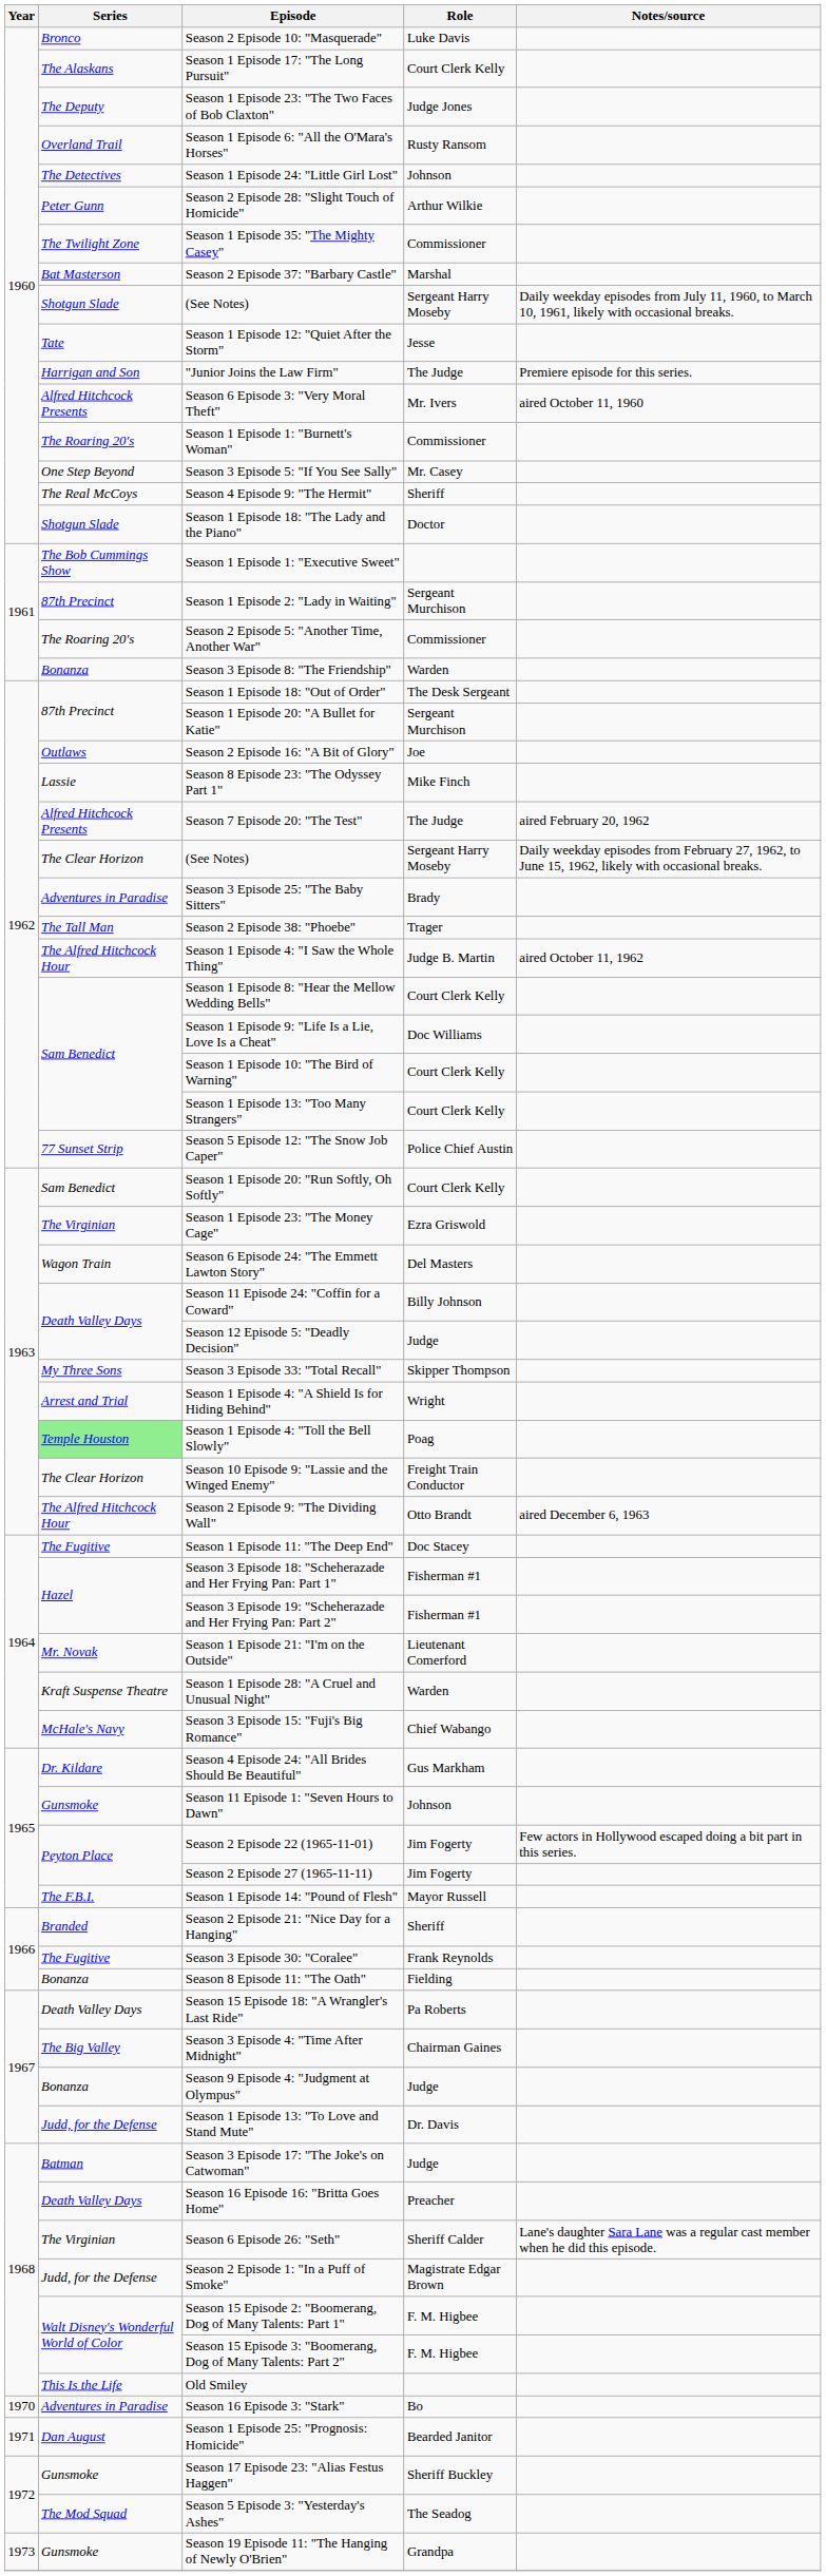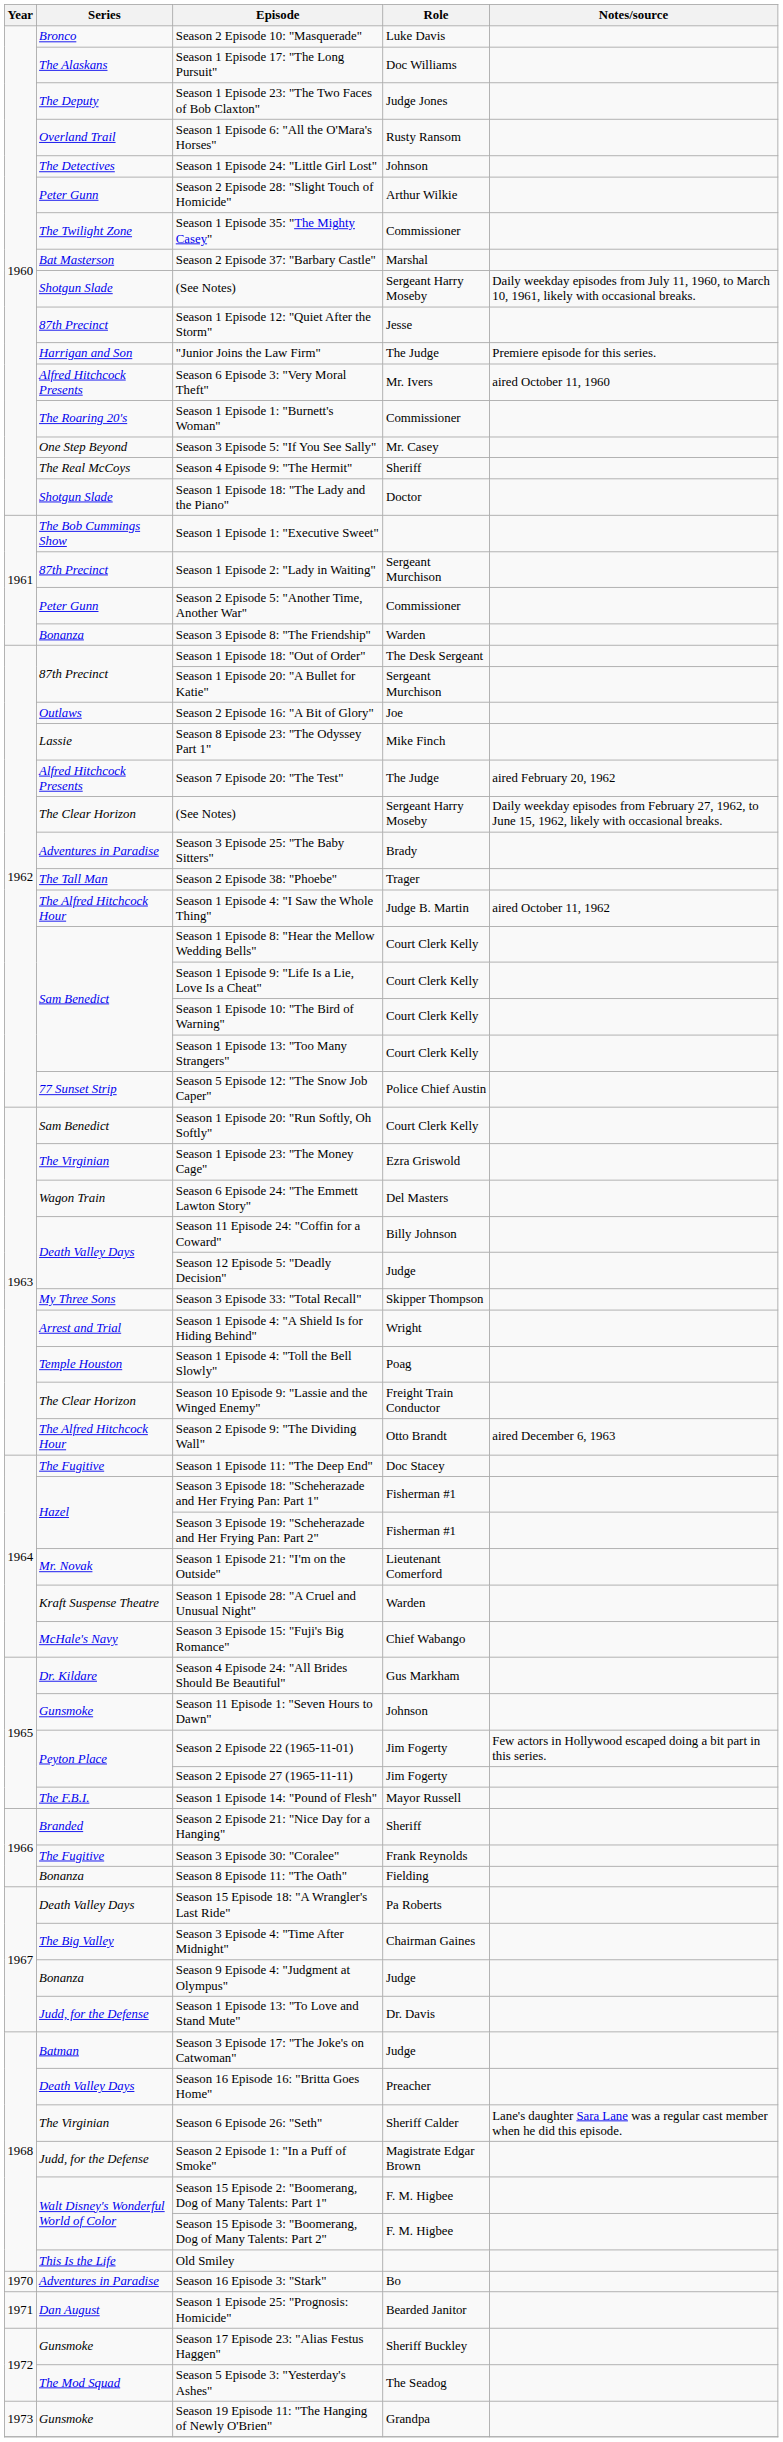 <table class="wikitable sortable plainrowheaders" style="font-size: 90%">
 <tr>
 <th scope="col">Year</th>
 <th scope="col">Series</th>
 <th scope="col">Episode</th>
 <th scope="col">Role</th>
 <th scope="col">Notes/source</th>
 </tr>
 <tr>
 <td rowspan=16>1960</td>
 <td><em><a href='#'>Bronco</a></em></td>
 <td>Season 2 Episode 10: "Masquerade"</td>
 <td>Luke Davis</td>
 <td></td>
 </tr>
 <tr>
 <td><em><a href='#'>The Alaskans</a></em></td>
 <td>Season 1 Episode 17: "The Long Pursuit"</td>
-<td>Court Clerk Kelly</td>
+<td>Doc Williams</td>
 <td></td>
 </tr>
 <tr>
 <td><em><a href='#'>The Deputy</a></em></td>
 <td>Season 1 Episode 23: "The Two Faces of Bob Claxton"</td>
 <td>Judge Jones</td>
 <td></td>
 </tr>
 <tr>
 <td><em><a href='#'>Overland Trail</a></em></td>
 <td>Season 1 Episode 6: "All the O'Mara's Horses"</td>
 <td>Rusty Ransom</td>
 <td></td>
 </tr>
 <tr>
 <td><em><a href='#'>The Detectives</a></em></td>
 <td>Season 1 Episode 24: "Little Girl Lost"</td>
 <td>Johnson</td>
 <td></td>
 </tr>
 <tr>
 <td><em><a href='#'>Peter Gunn</a></em></td>
 <td>Season 2 Episode 28: "Slight Touch of Homicide"</td>
 <td>Arthur Wilkie</td>
 <td></td>
 </tr>
 <tr>
 <td><em><a href='#'>The Twilight Zone</a></em></td>
 <td>Season 1 Episode 35: "<a href='#'>The Mighty Casey</a>"</td>
 <td>Commissioner</td>
 <td></td>
 </tr>
 <tr>
 <td><em><a href='#'>Bat Masterson</a></em></td>
 <td>Season 2 Episode 37: "Barbary Castle"</td>
 <td>Marshal</td>
 <td></td>
 </tr>
 <tr>
 <td><em><a href='#'>Shotgun Slade</a></em></td>
 <td>(See Notes)</td>
 <td>Sergeant Harry Moseby</td>
 <td>Daily weekday episodes from July 11, 1960, to March 10, 1961, likely with occasional breaks.</td>
 </tr>
 <tr>
-<td><em><a href='#'>Tate</a></em></td>
+<td><em><a href='#'>87th Precinct</a></em></td>
 <td>Season 1 Episode 12: "Quiet After the Storm"</td>
 <td>Jesse</td>
 <td></td>
 </tr>
 <tr>
 <td><em><a href='#'>Harrigan and Son</a></em></td>
 <td>"Junior Joins the Law Firm"</td>
 <td>The Judge</td>
 <td>Premiere episode for this series.</td>
 </tr>
 <tr>
 <td><em><a href='#'>Alfred Hitchcock Presents</a></em></td>
 <td>Season 6 Episode 3: "Very Moral Theft"</td>
 <td>Mr. Ivers</td>
 <td>aired October 11, 1960</td>
 </tr>
 <tr>
 <td><em><a href='#'>The Roaring 20's</a></em></td>
 <td>Season 1 Episode 1: "Burnett's Woman"</td>
 <td>Commissioner</td>
 <td></td>
 </tr>
 <tr>
 <td><em>One Step Beyond</em></td>
 <td>Season 3 Episode 5: "If You See Sally"</td>
 <td>Mr. Casey</td>
 <td></td>
 </tr>
 <tr>
 <td><em>The Real McCoys</em></td>
 <td>Season 4 Episode 9: "The Hermit"</td>
 <td>Sheriff</td>
 <td></td>
 </tr>
 <tr>
 <td><em><a href='#'>Shotgun Slade</a></em></td>
 <td>Season 1 Episode 18: "The Lady and the Piano"</td>
 <td>Doctor</td>
 <td></td>
 </tr>
 <tr>
 <td rowspan=4>1961</td>
 <td><em><a href='#'>The Bob Cummings Show</a></em></td>
 <td>Season 1 Episode 1: "Executive Sweet"</td>
 <td></td>
 <td></td>
 </tr>
 <tr>
 <td><em><a href='#'>87th Precinct</a></em></td>
 <td>Season 1 Episode 2: "Lady in Waiting"</td>
 <td>Sergeant Murchison</td>
 <td></td>
 </tr>
 <tr>
-<td><em>The Roaring 20's</em></td>
+<td><em><a href='#'>Peter Gunn</a></em></td>
 <td>Season 2 Episode 5: "Another Time, Another War"</td>
 <td>Commissioner</td>
 <td></td>
 </tr>
 <tr>
 <td><em><a href='#'>Bonanza</a></em></td>
 <td>Season 3 Episode 8: "The Friendship"</td>
 <td>Warden</td>
 <td></td>
 </tr>
 <tr>
 <td rowspan=14>1962</td>
 <td rowspan=2><em>87th Precinct</em></td>
 <td>Season 1 Episode 18: "Out of Order"</td>
 <td>The Desk Sergeant</td>
 <td></td>
 </tr>
 <tr>
 <td>Season 1 Episode 20: "A Bullet for Katie"</td>
 <td>Sergeant Murchison</td>
 <td></td>
 </tr>
 <tr>
 <td><em><a href='#'>Outlaws</a></em></td>
 <td>Season 2 Episode 16: "A Bit of Glory"</td>
 <td>Joe</td>
 <td></td>
 </tr>
 <tr>
 <td><em>Lassie</em></td>
 <td>Season 8 Episode 23: "The Odyssey Part 1"</td>
 <td>Mike Finch</td>
 <td></td>
 </tr>
 <tr>
 <td><em><a href='#'>Alfred Hitchcock Presents</a></em></td>
 <td>Season 7 Episode 20: "The Test"</td>
 <td>The Judge</td>
 <td>aired February 20, 1962</td>
 </tr>
 <tr>
 <td><em>The Clear Horizon</em></td>
 <td>(See Notes)</td>
 <td>Sergeant Harry Moseby</td>
 <td>Daily weekday episodes from February 27, 1962, to June 15, 1962, likely with occasional breaks.</td>
 </tr>
 <tr>
 <td><em><a href='#'>Adventures in Paradise</a></em></td>
 <td>Season 3 Episode 25: "The Baby Sitters"</td>
 <td>Brady</td>
 <td></td>
 </tr>
 <tr>
 <td><em><a href='#'>The Tall Man</a></em></td>
 <td>Season 2 Episode 38: "Phoebe"</td>
 <td>Trager</td>
 <td></td>
 </tr>
 <tr>
 <td><em><a href='#'>The Alfred Hitchcock Hour</a></em></td>
 <td>Season 1 Episode 4: "I Saw the Whole Thing"</td>
 <td>Judge B. Martin</td>
 <td>aired October 11, 1962</td>
 </tr>
 <tr>
 <td rowspan=4><em><a href='#'>Sam Benedict</a></em></td>
 <td>Season 1 Episode 8: "Hear the Mellow Wedding Bells"</td>
 <td>Court Clerk Kelly</td>
 <td></td>
 </tr>
 <tr>
 <td>Season 1 Episode 9: "Life Is a Lie, Love Is a Cheat"</td>
-<td>Doc Williams</td>
+<td>Court Clerk Kelly</td>
 <td></td>
 </tr>
 <tr>
 <td>Season 1 Episode 10: "The Bird of Warning"</td>
 <td>Court Clerk Kelly</td>
 <td></td>
 </tr>
 <tr>
 <td>Season 1 Episode 13: "Too Many Strangers"</td>
 <td>Court Clerk Kelly</td>
 <td></td>
 </tr>
 <tr>
 <td><em><a href='#'>77 Sunset Strip</a></em></td>
 <td>Season 5 Episode 12: "The Snow Job Caper"</td>
 <td>Police Chief Austin</td>
 <td></td>
 </tr>
 <tr>
 <td rowspan=10>1963</td>
 <td><em>Sam Benedict</em></td>
 <td>Season 1 Episode 20: "Run Softly, Oh Softly"</td>
 <td>Court Clerk Kelly</td>
 <td></td>
 </tr>
 <tr>
 <td><em><a href='#'>The Virginian</a></em></td>
 <td>Season 1 Episode 23: "The Money Cage"</td>
 <td>Ezra Griswold</td>
 <td></td>
 </tr>
 <tr>
 <td><em>Wagon Train</em></td>
 <td>Season 6 Episode 24: "The Emmett Lawton Story"</td>
 <td>Del Masters</td>
 <td></td>
 </tr>
 <tr>
 <td rowspan=2><em><a href='#'>Death Valley Days</a></em></td>
 <td>Season 11 Episode 24: "Coffin for a Coward"</td>
 <td>Billy Johnson</td>
 <td></td>
 </tr>
 <tr>
 <td>Season 12 Episode 5: "Deadly Decision"</td>
 <td>Judge</td>
 <td></td>
 </tr>
 <tr>
 <td><em><a href='#'>My Three Sons</a></em></td>
 <td>Season 3 Episode 33: "Total Recall"</td>
 <td>Skipper Thompson</td>
 <td></td>
 </tr>
 <tr>
 <td><em><a href='#'>Arrest and Trial</a></em></td>
 <td>Season 1 Episode 4: "A Shield Is for Hiding Behind"</td>
 <td>Wright</td>
 <td></td>
 </tr>
 <tr>
-<td style="background: lightgreen;"><em><a href='#'>Temple Houston</a></em></td>
+<td><em><a href='#'>Temple Houston</a></em></td>
 <td>Season 1 Episode 4: "Toll the Bell Slowly"</td>
 <td>Poag</td>
 <td></td>
 </tr>
 <tr>
 <td><em>The Clear Horizon</em></td>
 <td>Season 10 Episode 9: "Lassie and the Winged Enemy"</td>
 <td>Freight Train Conductor</td>
 <td></td>
 </tr>
 <tr>
 <td><em><a href='#'>The Alfred Hitchcock Hour</a></em></td>
 <td>Season 2 Episode 9: "The Dividing Wall"</td>
 <td>Otto Brandt</td>
 <td>aired December 6, 1963</td>
 </tr>
 <tr>
 <td rowspan=6>1964</td>
 <td><em><a href='#'>The Fugitive</a></em></td>
 <td>Season 1 Episode 11: "The Deep End"</td>
 <td>Doc Stacey</td>
 <td></td>
 </tr>
 <tr>
 <td rowspan=2><em><a href='#'>Hazel</a></em></td>
 <td>Season 3 Episode 18: "Scheherazade and Her Frying Pan: Part 1"</td>
 <td>Fisherman #1</td>
 <td></td>
 </tr>
 <tr>
 <td>Season 3 Episode 19: "Scheherazade and Her Frying Pan: Part 2"</td>
 <td>Fisherman #1</td>
 <td></td>
 </tr>
 <tr>
 <td><em><a href='#'>Mr. Novak</a></em></td>
 <td>Season 1 Episode 21: "I'm on the Outside"</td>
 <td>Lieutenant Comerford</td>
 <td></td>
 </tr>
 <tr>
 <td><em>Kraft Suspense Theatre</em></td>
 <td>Season 1 Episode 28: "A Cruel and Unusual Night"</td>
 <td>Warden</td>
 <td></td>
 </tr>
 <tr>
 <td><em><a href='#'>McHale's Navy</a></em></td>
 <td>Season 3 Episode 15: "Fuji's Big Romance"</td>
 <td>Chief Wabango</td>
 <td></td>
 </tr>
 <tr>
 <td rowspan=5>1965</td>
 <td><em><a href='#'>Dr. Kildare</a></em></td>
 <td>Season 4 Episode 24: "All Brides Should Be Beautiful"</td>
 <td>Gus Markham</td>
 <td></td>
 </tr>
 <tr>
 <td><em><a href='#'>Gunsmoke</a></em></td>
 <td>Season 11 Episode 1: "Seven Hours to Dawn"</td>
 <td>Johnson</td>
 <td></td>
 </tr>
 <tr>
 <td rowspan=2><em><a href='#'>Peyton Place</a></em></td>
 <td>Season 2 Episode 22 (1965-11-01)</td>
 <td>Jim Fogerty</td>
 <td>Few actors in Hollywood escaped doing a bit part in this series.</td>
 </tr>
 <tr>
 <td>Season 2 Episode 27 (1965-11-11)</td>
 <td>Jim Fogerty</td>
 <td></td>
 </tr>
 <tr>
 <td><em><a href='#'>The F.B.I.</a></em></td>
 <td>Season 1 Episode 14: "Pound of Flesh"</td>
 <td>Mayor Russell</td>
 <td></td>
 </tr>
 <tr>
 <td rowspan=3>1966</td>
 <td><em><a href='#'>Branded</a></em></td>
 <td>Season 2 Episode 21: "Nice Day for a Hanging"</td>
 <td>Sheriff</td>
 <td></td>
 </tr>
 <tr>
 <td><em><a href='#'>The Fugitive</a></em></td>
 <td>Season 3 Episode 30: "Coralee"</td>
 <td>Frank Reynolds</td>
 <td></td>
 </tr>
 <tr>
 <td><em>Bonanza</em></td>
 <td>Season 8 Episode 11: "The Oath"</td>
 <td>Fielding</td>
 <td></td>
 </tr>
 <tr>
 <td rowspan=4>1967</td>
 <td><em>Death Valley Days</em></td>
 <td>Season 15 Episode 18: "A Wrangler's Last Ride"</td>
 <td>Pa Roberts</td>
 <td></td>
 </tr>
 <tr>
 <td><em><a href='#'>The Big Valley</a></em></td>
 <td>Season 3 Episode 4: "Time After Midnight"</td>
 <td>Chairman Gaines</td>
 <td></td>
 </tr>
 <tr>
 <td><em>Bonanza</em></td>
 <td>Season 9 Episode 4: "Judgment at Olympus"</td>
 <td>Judge</td>
 <td></td>
 </tr>
 <tr>
 <td><em><a href='#'>Judd, for the Defense</a></em></td>
 <td>Season 1 Episode 13: "To Love and Stand Mute"</td>
 <td>Dr. Davis</td>
 <td></td>
 </tr>
 <tr>
 <td rowspan=7>1968</td>
 <td><em><a href='#'>Batman</a></em></td>
 <td>Season 3 Episode 17: "The Joke's on Catwoman"</td>
 <td>Judge</td>
 <td></td>
 </tr>
 <tr>
 <td><em><a href='#'>Death Valley Days</a></em></td>
 <td>Season 16 Episode 16: "Britta Goes Home"</td>
 <td>Preacher</td>
 <td></td>
 </tr>
 <tr>
 <td><em>The Virginian</em></td>
 <td>Season 6 Episode 26: "Seth"</td>
 <td>Sheriff Calder</td>
 <td>Lane's daughter <a href='#'>Sara Lane</a> was a regular cast member when he did this episode.</td>
 </tr>
 <tr>
 <td><em>Judd, for the Defense</em></td>
 <td>Season 2 Episode 1: "In a Puff of Smoke"</td>
 <td>Magistrate Edgar Brown</td>
 <td></td>
 </tr>
 <tr>
 <td rowspan=2><em><a href='#'>Walt Disney's Wonderful World of Color</a></em></td>
 <td>Season 15 Episode 2: "Boomerang, Dog of Many Talents: Part 1"</td>
 <td>F. M. Higbee</td>
 <td></td>
 </tr>
 <tr>
 <td>Season 15 Episode 3: "Boomerang, Dog of Many Talents: Part 2"</td>
 <td>F. M. Higbee</td>
 <td></td>
 </tr>
 <tr>
 <td><em><a href='#'>This Is the Life</a></em></td>
 <td>Old Smiley</td>
 <td></td>
 <td></td>
 </tr>
 <tr>
 <td>1970</td>
 <td><em><a href='#'>Adventures in Paradise</a></em></td>
 <td>Season 16 Episode 3: "Stark"</td>
 <td>Bo</td>
 <td></td>
 </tr>
 <tr>
 <td>1971</td>
 <td><em><a href='#'>Dan August</a></em></td>
 <td>Season 1 Episode 25: "Prognosis: Homicide"</td>
 <td>Bearded Janitor</td>
 <td></td>
 </tr>
 <tr>
 <td rowspan=2>1972</td>
 <td><em>Gunsmoke</em></td>
 <td>Season 17 Episode 23: "Alias Festus Haggen"</td>
 <td>Sheriff Buckley</td>
 <td></td>
 </tr>
 <tr>
 <td><em><a href='#'>The Mod Squad</a></em></td>
 <td>Season 5 Episode 3: "Yesterday's Ashes"</td>
 <td>The Seadog</td>
 <td></td>
 </tr>
 <tr>
 <td>1973</td>
 <td><em>Gunsmoke</em></td>
 <td>Season 19 Episode 11: "The Hanging of Newly O'Brien"</td>
 <td>Grandpa</td>
 <td></td>
 </tr>
 <tr>
 </tr>
 </table>
